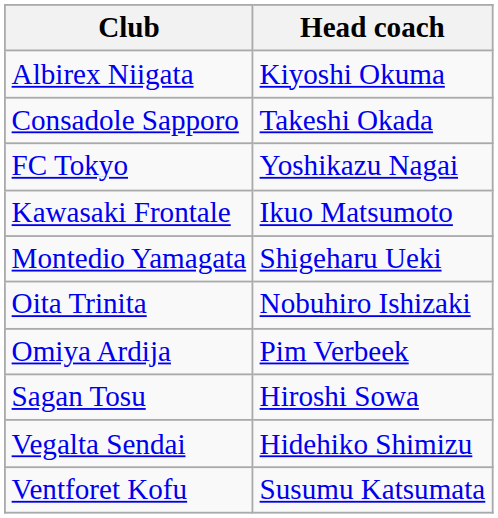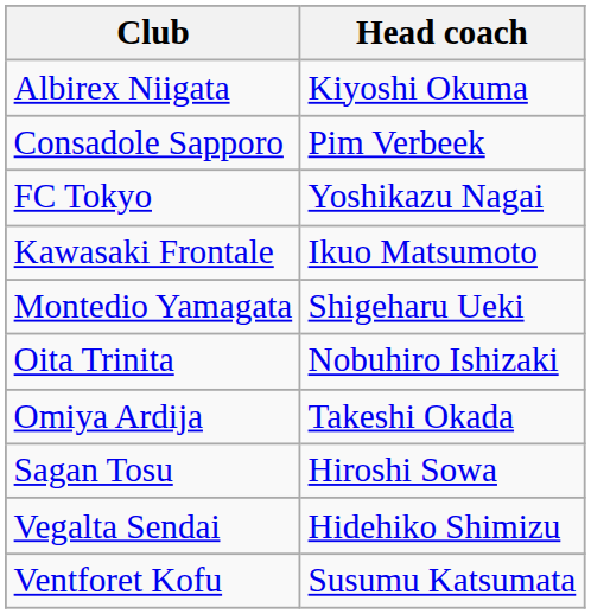 <table class="wikitable sortable" style="text-align: left;">
 <tr>
 <th>Club</th>
 <th>Head coach</th>
 </tr>
 <tr>
 <td><a href='#'>Albirex Niigata</a></td>
 <td> <a href='#'>Kiyoshi Okuma</a></td>
 </tr>
 <tr>
 <td><a href='#'>Consadole Sapporo</a></td>
-<td> <a href='#'>Takeshi Okada</a></td>
+<td> <a href='#'>Pim Verbeek</a></td>
 </tr>
 <tr>
 <td><a href='#'>FC Tokyo</a></td>
 <td> <a href='#'>Yoshikazu Nagai</a></td>
 </tr>
 <tr>
 <td><a href='#'>Kawasaki Frontale</a></td>
 <td> <a href='#'>Ikuo Matsumoto</a></td>
 </tr>
 <tr>
 <td><a href='#'>Montedio Yamagata</a></td>
 <td> <a href='#'>Shigeharu Ueki</a></td>
 </tr>
 <tr>
 <td><a href='#'>Oita Trinita</a></td>
 <td> <a href='#'>Nobuhiro Ishizaki</a></td>
 </tr>
 <tr>
 <td><a href='#'>Omiya Ardija</a></td>
-<td> <a href='#'>Pim Verbeek</a></td>
+<td> <a href='#'>Takeshi Okada</a></td>
 </tr>
 <tr>
 <td><a href='#'>Sagan Tosu</a></td>
 <td> <a href='#'>Hiroshi Sowa</a></td>
 </tr>
 <tr>
 <td><a href='#'>Vegalta Sendai</a></td>
 <td> <a href='#'>Hidehiko Shimizu</a></td>
 </tr>
 <tr>
 <td><a href='#'>Ventforet Kofu</a></td>
 <td> <a href='#'>Susumu Katsumata</a></td>
 </tr>
 </table>
